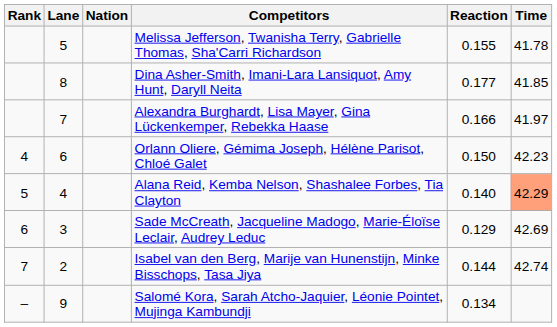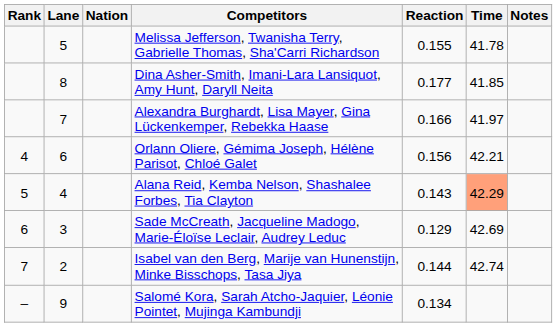 <table class="wikitable sortable" style="text-align:center; font-size:95%">
 <tr>
 <th>Rank</th>
 <th>Lane</th>
 <th>Nation</th>
 <th>Competitors</th>
 <th>Reaction</th>
 <th>Time</th>
+<th>Notes</th>
 </tr>
 <tr>
 <td></td>
 <td>5</td>
 <td align=left></td>
 <td align=left><a href='#'>Melissa Jefferson</a>, <a href='#'>Twanisha Terry</a>, <a href='#'>Gabrielle Thomas</a>, <a href='#'>Sha'Carri Richardson</a></td>
 <td>0.155</td>
 <td>41.78</td>
+<td></td>
 </tr>
 <tr>
 <td></td>
 <td>8</td>
 <td align=left></td>
 <td align=left><a href='#'>Dina Asher-Smith</a>, <a href='#'>Imani-Lara Lansiquot</a>, <a href='#'>Amy Hunt</a>, <a href='#'>Daryll Neita</a></td>
 <td>0.177</td>
 <td>41.85</td>
+<td></td>
 </tr>
 <tr>
 <td></td>
 <td>7</td>
 <td align=left></td>
 <td align=left><a href='#'>Alexandra Burghardt</a>, <a href='#'>Lisa Mayer</a>, <a href='#'>Gina Lückenkemper</a>, <a href='#'>Rebekka Haase</a></td>
 <td>0.166</td>
 <td>41.97</td>
+<td></td>
 </tr>
 <tr>
 <td>4</td>
 <td>6</td>
 <td align=left></td>
 <td align=left><a href='#'>Orlann Oliere</a>, <a href='#'>Gémima Joseph</a>, <a href='#'>Hélène Parisot</a>, <a href='#'>Chloé Galet</a></td>
-<td>0.150</td>
-<td>42.23</td>
+<td>0.156</td>
+<td>42.21</td>
+<td></td>
 </tr>
 <tr>
 <td>5</td>
 <td>4</td>
 <td align=left></td>
 <td align=left><a href='#'>Alana Reid</a>, <a href='#'>Kemba Nelson</a>, <a href='#'>Shashalee Forbes</a>, <a href='#'>Tia Clayton</a></td>
-<td>0.140</td>
+<td>0.143</td>
 <td style="background: lightsalmon;">42.29</td>
+<td></td>
 </tr>
 <tr>
 <td>6</td>
 <td>3</td>
 <td align=left></td>
 <td align=left><a href='#'>Sade McCreath</a>, <a href='#'>Jacqueline Madogo</a>, <a href='#'>Marie-Éloïse Leclair</a>, <a href='#'>Audrey Leduc</a></td>
 <td>0.129</td>
 <td>42.69</td>
+<td></td>
 </tr>
 <tr>
 <td>7</td>
 <td>2</td>
 <td align=left></td>
 <td align=left><a href='#'>Isabel van den Berg</a>, <a href='#'>Marije van Hunenstijn</a>, <a href='#'>Minke Bisschops</a>, <a href='#'>Tasa Jiya</a></td>
 <td>0.144</td>
 <td>42.74</td>
+<td></td>
 </tr>
 <tr>
 <td>–</td>
 <td>9</td>
 <td align=left></td>
 <td align=left><a href='#'>Salomé Kora</a>, <a href='#'>Sarah Atcho-Jaquier</a>, <a href='#'>Léonie Pointet</a>, <a href='#'>Mujinga Kambundji</a></td>
 <td>0.134</td>
 <td></td>
+<td></td>
 </tr>
 </table>
